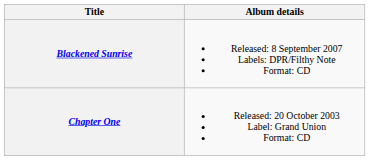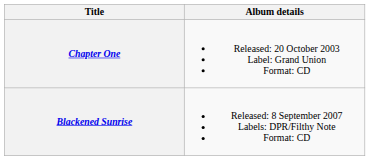 <table class="wikitable plainrowheaders" style="text-align:center">
 <tr>
 <th scope="col" style="width:18em">Title</th>
 <th scope="col" style="width:18em">Album details</th>
 </tr>
 <tr>
+<th scope="row"><em><a href='#'>Chapter One</a></em></th>
+<td><br><ul><li>Released: 20 October 2003</li><li>Label: Grand Union</li><li>Format: CD</li></ul></td>
+</tr>
+<tr>
 <th scope="row"><em><a href='#'>Blackened Sunrise</a></em></th>
 <td><br><ul><li>Released: 8 September 2007</li><li>Labels: DPR/Filthy Note</li><li>Format: CD</li></ul></td>
 </tr>
-<tr>
-<th scope="row"><em><a href='#'>Chapter One</a></em></th>
-<td><br><ul><li>Released: 20 October 2003</li><li>Label: Grand Union</li><li>Format: CD</li></ul></td>
-</tr>
 </table>
